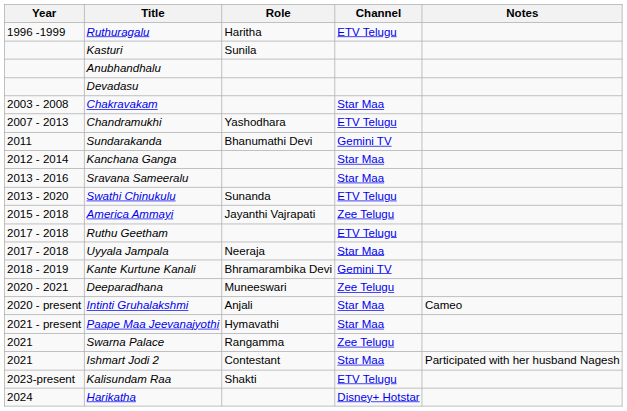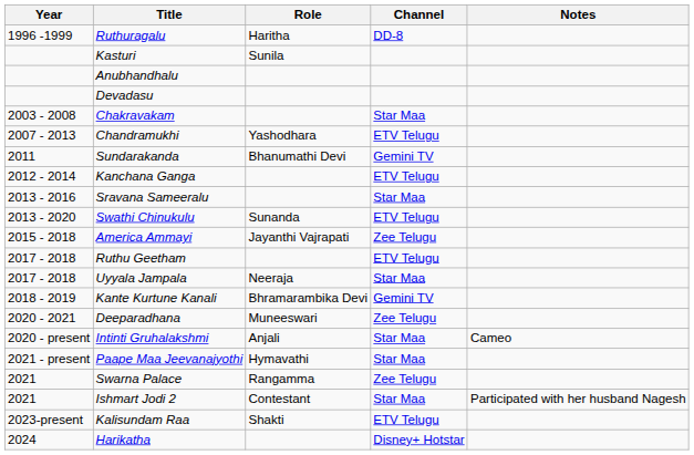 <table class="wikitable sortable">
 <tr>
 <th>Year</th>
 <th>Title</th>
 <th>Role</th>
 <th>Channel</th>
 <th>Notes</th>
 </tr>
 <tr>
 <td>1996 -1999</td>
 <td><em><a href='#'>Ruthuragalu</a></em></td>
 <td>Haritha</td>
-<td><a href='#'>ETV Telugu</a></td>
+<td><a href='#'>DD-8</a></td>
 <td></td>
 </tr>
 <tr>
 <td></td>
 <td><em>Kasturi</em></td>
 <td>Sunila</td>
 <td></td>
 <td></td>
 </tr>
 <tr>
 <td></td>
 <td><em>Anubhandhalu</em></td>
 <td></td>
 <td></td>
 <td></td>
 </tr>
 <tr>
 <td></td>
 <td><em>Devadasu</em></td>
 <td></td>
 <td></td>
 <td></td>
 </tr>
 <tr>
 <td>2003 - 2008</td>
 <td><a href='#'><em>Chakravakam</em></a></td>
 <td></td>
 <td><a href='#'>Star Maa</a></td>
 <td></td>
 </tr>
 <tr>
 <td>2007 - 2013</td>
 <td><em>Chandramukhi</em></td>
 <td>Yashodhara</td>
 <td><a href='#'>ETV Telugu</a></td>
 <td></td>
 </tr>
 <tr>
 <td>2011</td>
 <td><em>Sundarakanda</em></td>
 <td>Bhanumathi Devi</td>
 <td><a href='#'>Gemini TV</a></td>
 <td></td>
 </tr>
 <tr>
 <td>2012 - 2014</td>
 <td><em>Kanchana Ganga</em></td>
 <td></td>
-<td><a href='#'>Star Maa</a></td>
+<td><a href='#'>ETV Telugu</a></td>
 <td></td>
 </tr>
 <tr>
 <td>2013 - 2016</td>
 <td><em>Sravana Sameeralu</em></td>
 <td></td>
 <td><a href='#'>Star Maa</a></td>
 <td></td>
 </tr>
 <tr>
 <td>2013 - 2020</td>
 <td><em><a href='#'>Swathi Chinukulu</a></em></td>
 <td>Sunanda</td>
 <td><a href='#'>ETV Telugu</a></td>
 <td></td>
 </tr>
 <tr>
 <td>2015 - 2018</td>
 <td><a href='#'><em>America Ammayi</em></a></td>
 <td>Jayanthi Vajrapati</td>
 <td><a href='#'>Zee Telugu</a></td>
 <td></td>
 </tr>
 <tr>
 <td>2017 - 2018</td>
 <td><em>Ruthu Geetham</em></td>
 <td></td>
 <td><a href='#'>ETV Telugu</a></td>
 <td></td>
 </tr>
 <tr>
 <td>2017 - 2018</td>
 <td><em>Uyyala Jampala</em></td>
 <td>Neeraja</td>
 <td><a href='#'>Star Maa</a></td>
 <td></td>
 </tr>
 <tr>
 <td>2018 - 2019</td>
 <td><em>Kante Kurtune Kanali</em></td>
 <td>Bhramarambika Devi</td>
 <td><a href='#'>Gemini TV</a></td>
 <td></td>
 </tr>
 <tr>
 <td>2020 - 2021</td>
 <td><em>Deeparadhana</em></td>
 <td>Muneeswari</td>
 <td><a href='#'>Zee Telugu</a></td>
 <td></td>
 </tr>
 <tr>
 <td>2020 - present</td>
 <td><em><a href='#'>Intinti Gruhalakshmi</a></em></td>
 <td>Anjali</td>
 <td><a href='#'>Star Maa</a></td>
 <td>Cameo</td>
 </tr>
 <tr>
 <td>2021 - present</td>
 <td><em><a href='#'>Paape Maa Jeevanajyothi</a></em></td>
 <td>Hymavathi</td>
 <td><a href='#'>Star Maa</a></td>
 <td></td>
 </tr>
 <tr>
 <td>2021</td>
 <td><em>Swarna Palace</em></td>
 <td>Rangamma</td>
 <td><a href='#'>Zee Telugu</a></td>
 <td></td>
 </tr>
 <tr>
 <td>2021</td>
 <td><em>Ishmart Jodi 2</em></td>
 <td>Contestant</td>
 <td><a href='#'>Star Maa</a></td>
 <td>Participated with her husband Nagesh</td>
 </tr>
 <tr>
 <td>2023-present</td>
 <td><em>Kalisundam Raa</em></td>
 <td>Shakti</td>
 <td><a href='#'>ETV Telugu</a></td>
 <td></td>
 </tr>
 <tr>
 <td>2024</td>
 <td><a href='#'><em>Harikatha</em></a></td>
 <td></td>
 <td><a href='#'>Disney+ Hotstar</a></td>
 <td></td>
 </tr>
 </table>
